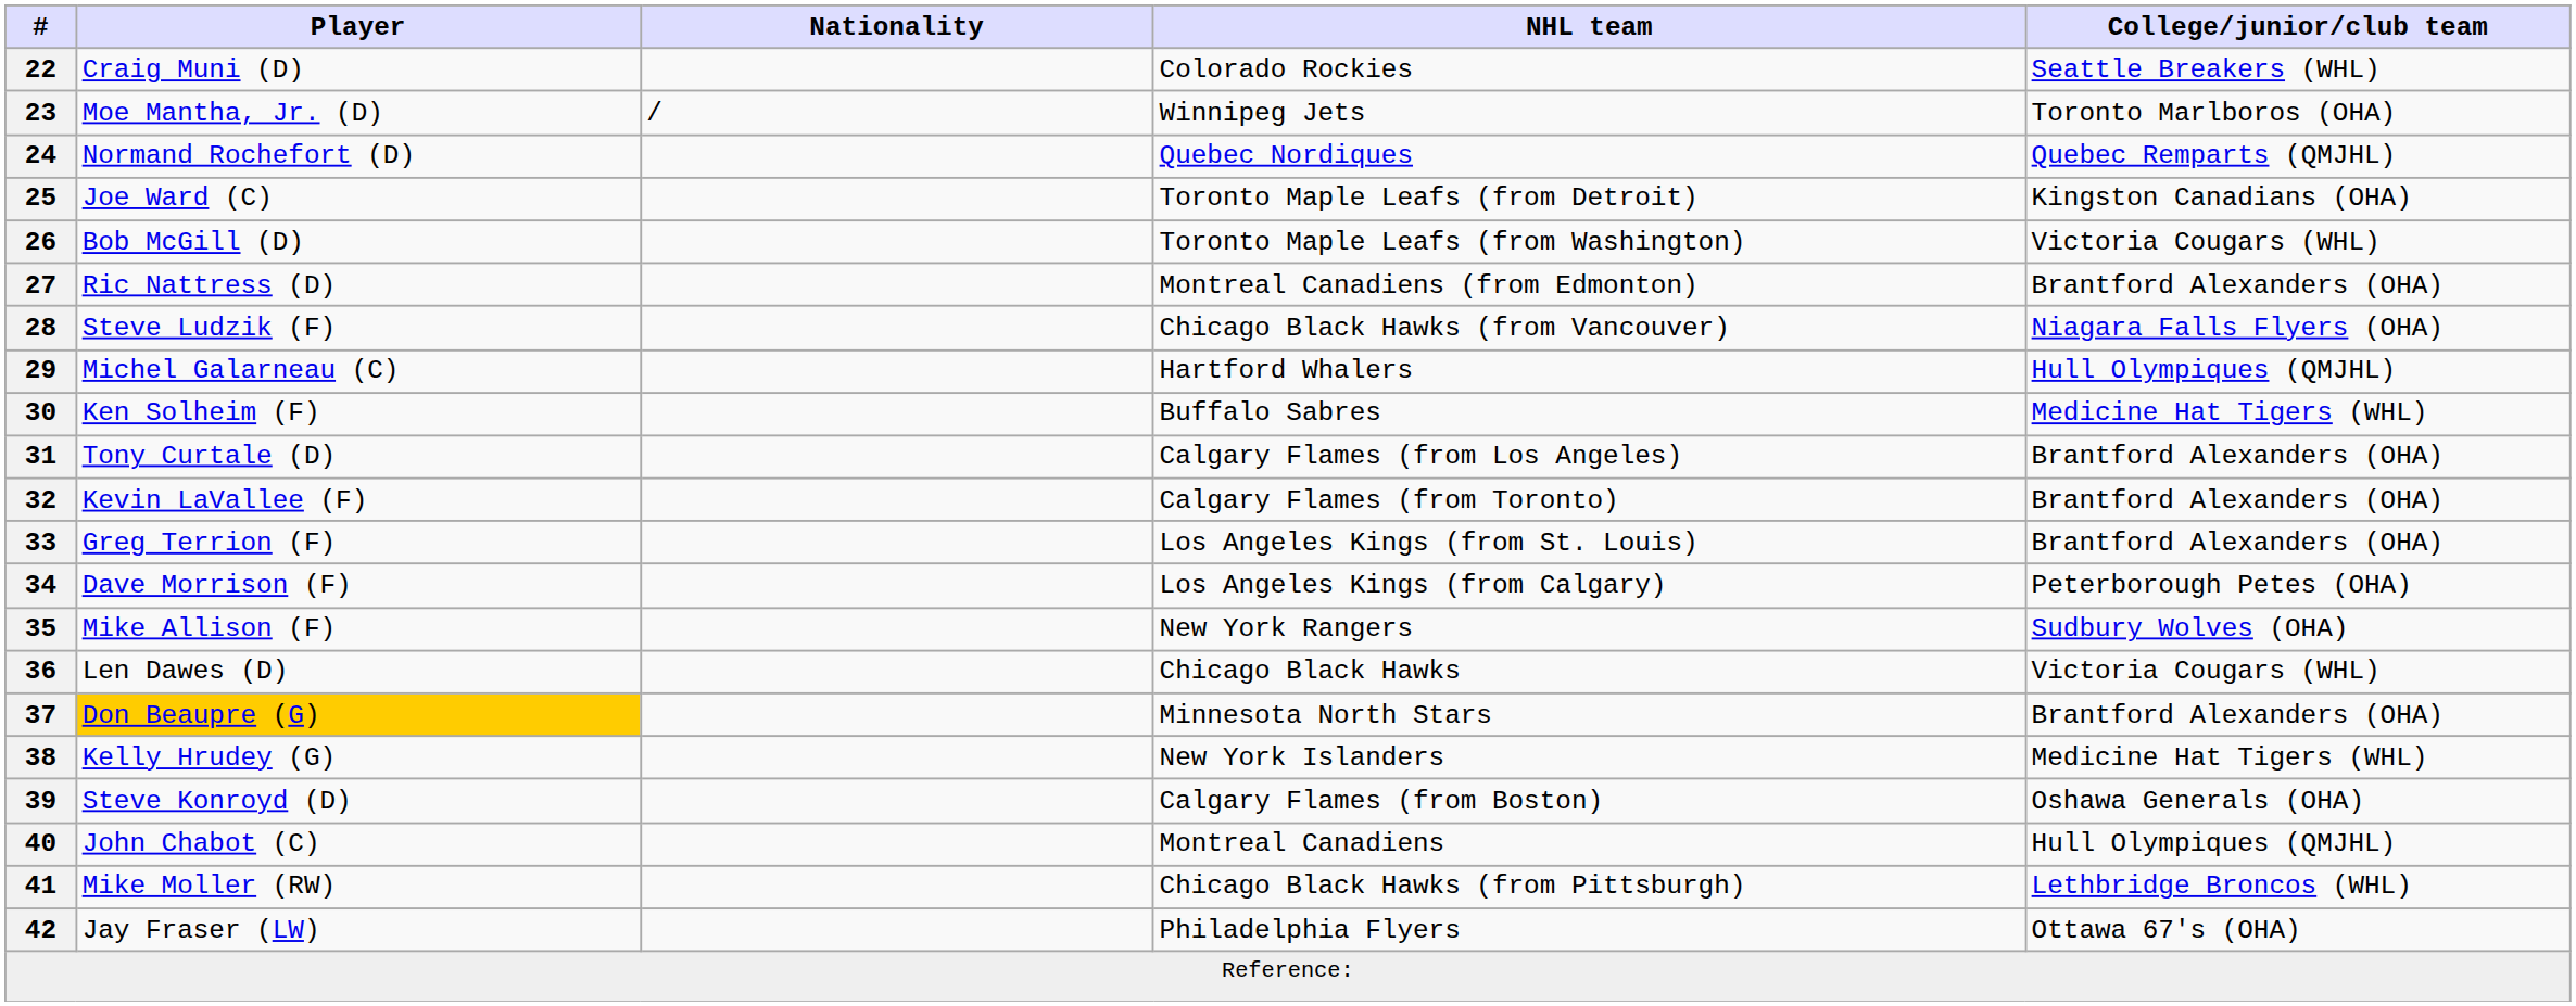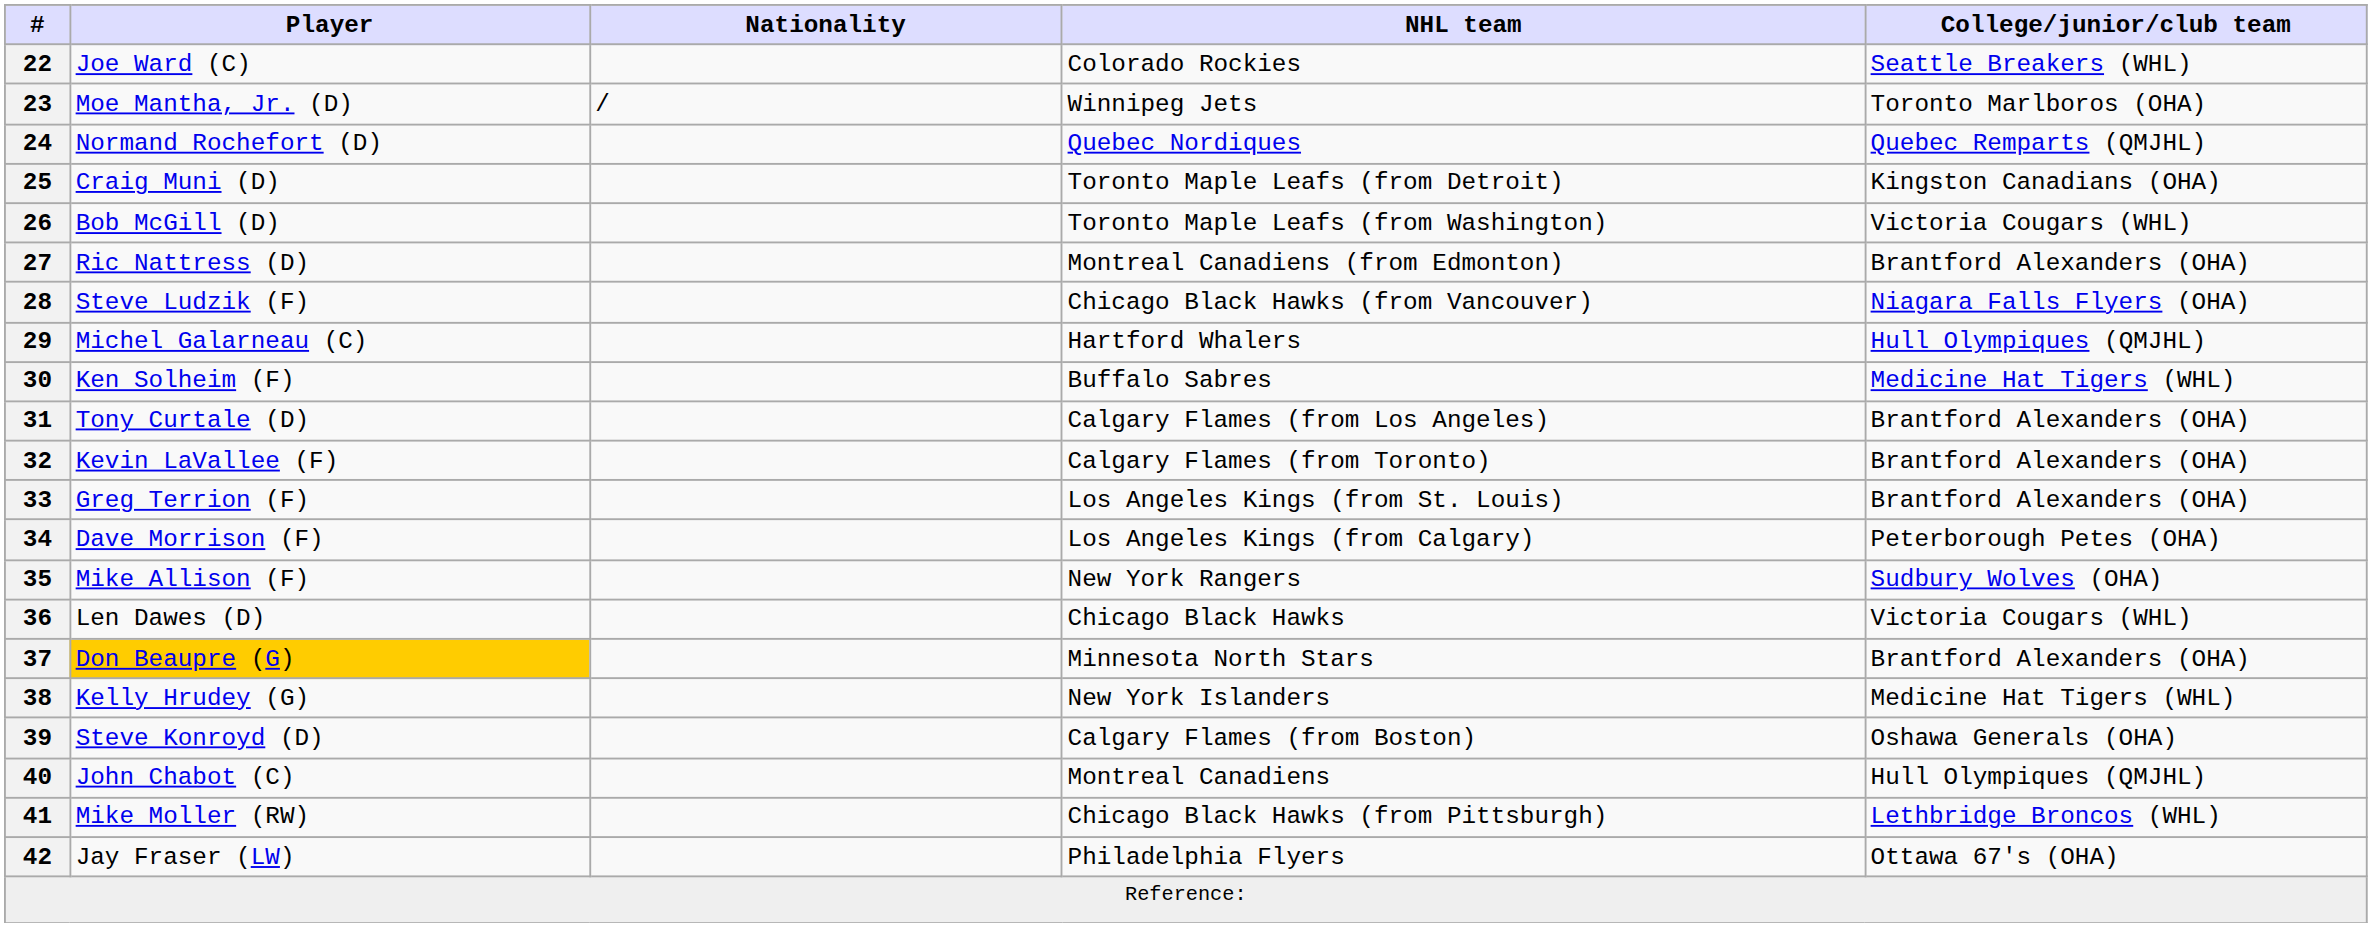 <table class="wikitable" style="width: 100%">
 <tr>
 <th style="background:#ddf; width:2.75%;">#</th>
 <th style="background:#ddf; width:22.0%;">Player</th>
 <th style="background:#ddf; width:20.0%;">Nationality</th>
 <th style="background:#ddf; width:34.0%;">NHL team</th>
 <th style="background:#ddf; width:100.0%;">College/junior/club team</th>
 </tr>
 <tr>
 <th>22</th>
-<td><a href='#'>Craig Muni</a> (D)</td>
+<td><a href='#'>Joe Ward</a> (C)</td>
 <td></td>
 <td>Colorado Rockies</td>
 <td><a href='#'>Seattle Breakers</a> (WHL)</td>
 </tr>
 <tr>
 <th>23</th>
 <td><a href='#'>Moe Mantha, Jr.</a> (D)</td>
 <td>/<br></td>
 <td>Winnipeg Jets</td>
 <td>Toronto Marlboros (OHA)</td>
 </tr>
 <tr>
 <th>24</th>
 <td><a href='#'>Normand Rochefort</a> (D)</td>
 <td></td>
 <td><a href='#'>Quebec Nordiques</a></td>
 <td><a href='#'>Quebec Remparts</a> (QMJHL)</td>
 </tr>
 <tr>
 <th>25</th>
-<td><a href='#'>Joe Ward</a> (C)</td>
+<td><a href='#'>Craig Muni</a> (D)</td>
 <td></td>
 <td>Toronto Maple Leafs (from Detroit)</td>
 <td>Kingston Canadians (OHA)</td>
 </tr>
 <tr>
 <th>26</th>
 <td><a href='#'>Bob McGill</a> (D)</td>
 <td></td>
 <td>Toronto Maple Leafs (from Washington)</td>
 <td>Victoria Cougars (WHL)</td>
 </tr>
 <tr>
 <th>27</th>
 <td><a href='#'>Ric Nattress</a> (D)</td>
 <td></td>
 <td>Montreal Canadiens (from Edmonton)</td>
 <td>Brantford Alexanders (OHA)</td>
 </tr>
 <tr>
 <th>28</th>
 <td><a href='#'>Steve Ludzik</a> (F)</td>
 <td></td>
 <td>Chicago Black Hawks (from Vancouver)</td>
 <td><a href='#'>Niagara Falls Flyers</a> (OHA)</td>
 </tr>
 <tr>
 <th>29</th>
 <td><a href='#'>Michel Galarneau</a> (C)</td>
 <td></td>
 <td>Hartford Whalers</td>
 <td><a href='#'>Hull Olympiques</a> (QMJHL)</td>
 </tr>
 <tr>
 <th>30</th>
 <td><a href='#'>Ken Solheim</a> (F)</td>
 <td></td>
 <td>Buffalo Sabres</td>
 <td><a href='#'>Medicine Hat Tigers</a> (WHL)</td>
 </tr>
 <tr>
 <th>31</th>
 <td><a href='#'>Tony Curtale</a> (D)</td>
 <td></td>
 <td>Calgary Flames (from Los Angeles)</td>
 <td>Brantford Alexanders (OHA)</td>
 </tr>
 <tr>
 <th>32</th>
 <td><a href='#'>Kevin LaVallee</a> (F)</td>
 <td></td>
 <td>Calgary Flames (from Toronto)</td>
 <td>Brantford Alexanders (OHA)</td>
 </tr>
 <tr>
 <th>33</th>
 <td><a href='#'>Greg Terrion</a> (F)</td>
 <td></td>
 <td>Los Angeles Kings (from St. Louis)</td>
 <td>Brantford Alexanders (OHA)</td>
 </tr>
 <tr>
 <th>34</th>
 <td><a href='#'>Dave Morrison</a> (F)</td>
 <td></td>
 <td>Los Angeles Kings (from Calgary)</td>
 <td>Peterborough Petes (OHA)</td>
 </tr>
 <tr>
 <th>35</th>
 <td><a href='#'>Mike Allison</a> (F)</td>
 <td></td>
 <td>New York Rangers</td>
 <td><a href='#'>Sudbury Wolves</a> (OHA)</td>
 </tr>
 <tr>
 <th>36</th>
 <td>Len Dawes (D)</td>
 <td></td>
 <td>Chicago Black Hawks</td>
 <td>Victoria Cougars (WHL)</td>
 </tr>
 <tr>
 <th>37</th>
 <td bgcolor="#FFCC00"><a href='#'>Don Beaupre</a> (<a href='#'>G</a>)</td>
 <td></td>
 <td>Minnesota North Stars</td>
 <td>Brantford Alexanders (OHA)</td>
 </tr>
 <tr>
 <th>38</th>
 <td><a href='#'>Kelly Hrudey</a> (G)</td>
 <td></td>
 <td>New York Islanders</td>
 <td>Medicine Hat Tigers (WHL)</td>
 </tr>
 <tr>
 <th>39</th>
 <td><a href='#'>Steve Konroyd</a> (D)</td>
 <td></td>
 <td>Calgary Flames (from Boston)</td>
 <td>Oshawa Generals (OHA)</td>
 </tr>
 <tr>
 <th>40</th>
 <td><a href='#'>John Chabot</a> (C)</td>
 <td></td>
 <td>Montreal Canadiens</td>
 <td>Hull Olympiques (QMJHL)</td>
 </tr>
 <tr>
 <th>41</th>
 <td><a href='#'>Mike Moller</a> (RW)</td>
 <td></td>
 <td>Chicago Black Hawks (from Pittsburgh)</td>
 <td><a href='#'>Lethbridge Broncos</a> (WHL)</td>
 </tr>
 <tr>
 <th>42</th>
 <td>Jay Fraser (<a href='#'>LW</a>)</td>
 <td></td>
 <td>Philadelphia Flyers</td>
 <td>Ottawa 67's (OHA)</td>
 </tr>
 <tr>
 <td align=center colspan="6" bgcolor="#efefef"><sup>Reference: </sup></td>
 </tr>
 </table>
